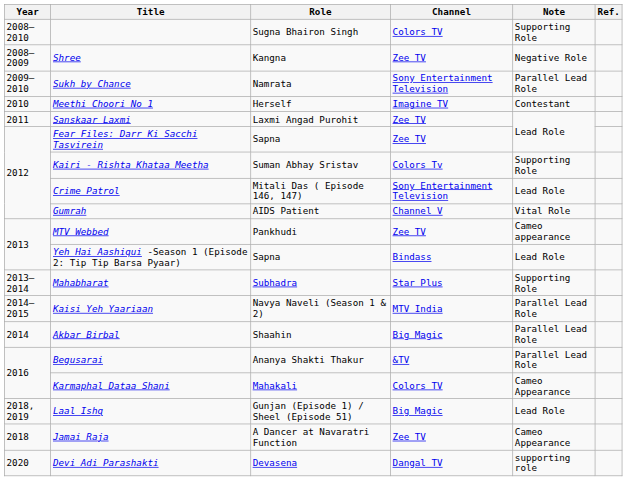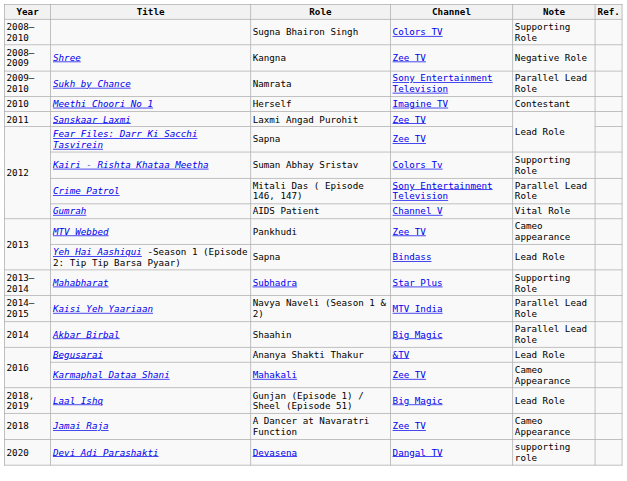 <table class="wikitable mw-collapsible mw-collapsed">
 <tr>
 <th>Year</th>
 <th>Title</th>
 <th>Role</th>
 <th>Channel</th>
 <th>Note</th>
 <th>Ref.</th>
 </tr>
 <tr>
 <td>2008–2010</td>
 <td></td>
 <td>Sugna Bhairon Singh</td>
 <td><a href='#'>Colors TV</a></td>
 <td>Supporting Role</td>
 <td></td>
 </tr>
 <tr>
 <td>2008–2009</td>
 <td><em><a href='#'>Shree</a></em></td>
 <td>Kangna</td>
 <td><a href='#'>Zee TV</a></td>
 <td>Negative Role</td>
 <td></td>
 </tr>
 <tr>
 <td>2009–2010</td>
 <td><em><a href='#'>Sukh by Chance</a></em></td>
 <td>Namrata</td>
 <td><a href='#'>Sony Entertainment Television</a></td>
 <td>Parallel Lead Role</td>
 <td></td>
 </tr>
 <tr>
 <td>2010</td>
 <td><em><a href='#'>Meethi Choori No 1</a></em></td>
 <td>Herself</td>
 <td><a href='#'>Imagine TV</a></td>
 <td>Contestant</td>
 <td></td>
 </tr>
 <tr>
 <td>2011</td>
 <td><em><a href='#'>Sanskaar Laxmi</a></em></td>
 <td>Laxmi Angad Purohit</td>
 <td><a href='#'>Zee TV</a></td>
 <td rowspan="2">Lead Role</td>
 <td></td>
 </tr>
 <tr>
 <td rowspan="4">2012</td>
 <td><em><a href='#'>Fear Files: Darr Ki Sacchi Tasvirein</a></em></td>
 <td>Sapna</td>
 <td><a href='#'>Zee TV</a></td>
 <td></td>
 </tr>
 <tr>
 <td><a href='#'><em>Kairi - Rishta Khataa Meetha</em></a></td>
 <td>Suman Abhay Sristav</td>
 <td><a href='#'>Colors Tv</a></td>
 <td>Supporting Role</td>
 <td></td>
 </tr>
 <tr>
 <td><a href='#'><em>Crime Patrol</em></a></td>
 <td>Mitali Das ( Episode 146, 147)</td>
 <td><a href='#'>Sony Entertainment Television</a></td>
-<td>Lead Role</td>
+<td>Parallel Lead Role</td>
 <td></td>
 </tr>
 <tr>
 <td><a href='#'><em>Gumrah</em></a></td>
 <td>AIDS Patient</td>
 <td><a href='#'>Channel V</a></td>
 <td>Vital Role</td>
 <td></td>
 </tr>
 <tr>
 <td rowspan="2">2013</td>
 <td><em><a href='#'>MTV Webbed</a></em></td>
 <td>Pankhudi</td>
 <td><a href='#'>Zee TV</a></td>
 <td>Cameo appearance</td>
 <td></td>
 </tr>
 <tr>
 <td><em><a href='#'>Yeh Hai Aashiqui</a></em> -Season 1 (Episode 2: Tip Tip Barsa Pyaar)</td>
 <td>Sapna</td>
 <td><a href='#'>Bindass</a></td>
 <td>Lead Role</td>
 <td></td>
 </tr>
 <tr>
 <td>2013–2014</td>
 <td><em><a href='#'>Mahabharat</a></em></td>
 <td><a href='#'>Subhadra</a></td>
 <td><a href='#'>Star Plus</a></td>
 <td>Supporting Role</td>
 <td></td>
 </tr>
 <tr>
 <td>2014–2015</td>
 <td><em><a href='#'>Kaisi Yeh Yaariaan</a></em></td>
 <td>Navya Naveli (Season 1 & 2)</td>
 <td><a href='#'>MTV India</a></td>
 <td>Parallel Lead Role</td>
 <td></td>
 </tr>
 <tr>
 <td>2014</td>
 <td><a href='#'><em>Akbar Birbal</em></a></td>
 <td>Shaahin</td>
 <td><a href='#'>Big Magic</a></td>
 <td>Parallel Lead Role</td>
 <td></td>
 </tr>
 <tr>
 <td rowspan="2">2016</td>
 <td><em><a href='#'>Begusarai</a></em></td>
 <td>Ananya Shakti Thakur</td>
 <td><a href='#'>&TV</a></td>
-<td>Parallel Lead Role</td>
+<td>Lead Role</td>
 <td></td>
 </tr>
 <tr>
 <td><em><a href='#'>Karmaphal Dataa Shani</a></em></td>
 <td><a href='#'>Mahakali</a></td>
-<td><a href='#'>Colors TV</a></td>
+<td><a href='#'>Zee TV</a></td>
 <td>Cameo Appearance</td>
 <td></td>
 </tr>
 <tr>
 <td>2018, 2019</td>
 <td><em><a href='#'>Laal Ishq</a></em></td>
 <td>Gunjan (Episode 1) / Sheel (Episode 51)</td>
 <td><a href='#'>Big Magic</a></td>
 <td>Lead Role</td>
 <td></td>
 </tr>
 <tr>
 <td>2018</td>
 <td><a href='#'><em>Jamai Raja</em></a></td>
 <td>A Dancer at Navaratri Function</td>
 <td><a href='#'>Zee TV</a></td>
 <td>Cameo Appearance</td>
 <td></td>
 </tr>
 <tr>
 <td>2020</td>
 <td><em><a href='#'>Devi Adi Parashakti</a></em></td>
 <td><a href='#'>Devasena</a></td>
 <td><a href='#'>Dangal TV</a></td>
 <td>supporting role</td>
 <td></td>
 </tr>
 </table>
